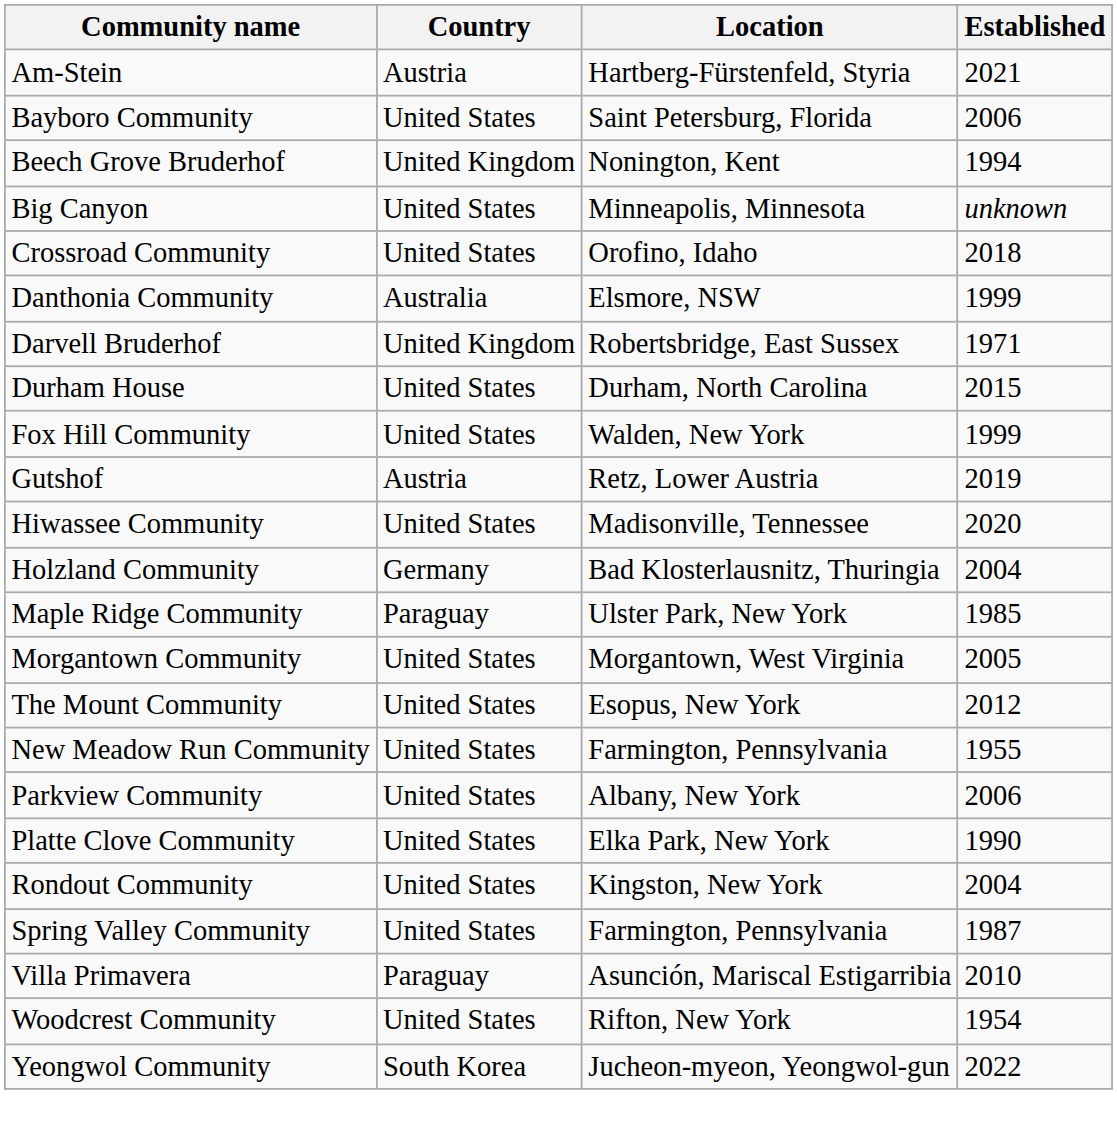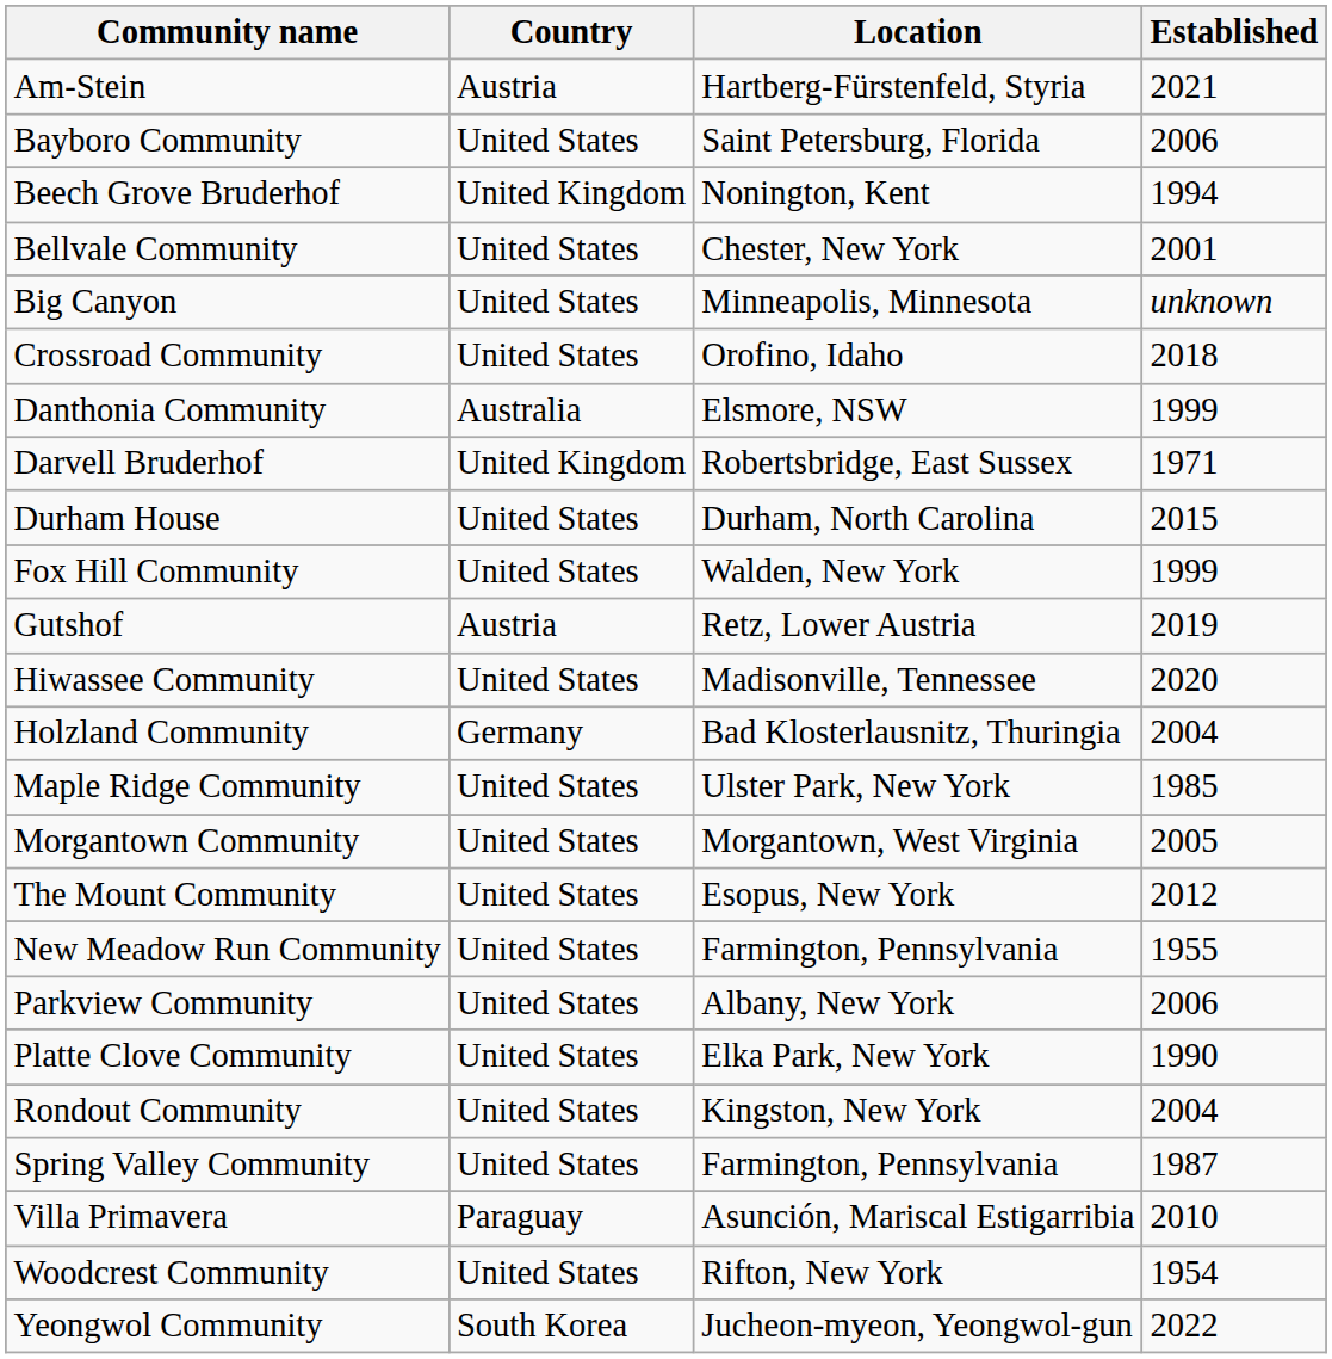 <table class="wikitable sortable">
 <tr>
 <th>Community name</th>
 <th>Country</th>
 <th>Location</th>
 <th>Established</th>
 </tr>
 <tr>
 <td>Am-Stein</td>
 <td>Austria</td>
 <td>Hartberg-Fürstenfeld, Styria</td>
 <td>2021</td>
 </tr>
 <tr>
 <td>Bayboro Community</td>
 <td>United States</td>
 <td>Saint Petersburg, Florida</td>
 <td>2006</td>
 </tr>
 <tr>
 <td>Beech Grove Bruderhof</td>
 <td>United Kingdom</td>
 <td>Nonington, Kent</td>
 <td>1994</td>
+</tr>
+<tr>
+<td>Bellvale Community</td>
+<td>United States</td>
+<td>Chester, New York</td>
+<td>2001</td>
 </tr>
 <tr>
 <td>Big Canyon</td>
 <td>United States</td>
 <td>Minneapolis, Minnesota</td>
 <td><em>unknown</em></td>
 </tr>
 <tr>
 <td>Crossroad Community</td>
 <td>United States</td>
 <td>Orofino, Idaho</td>
 <td>2018</td>
 </tr>
 <tr>
 <td>Danthonia Community</td>
 <td>Australia</td>
 <td>Elsmore, NSW</td>
 <td>1999</td>
 </tr>
 <tr>
 <td>Darvell Bruderhof</td>
 <td>United Kingdom</td>
 <td>Robertsbridge, East Sussex</td>
 <td>1971</td>
 </tr>
 <tr>
 <td>Durham House</td>
 <td>United States</td>
 <td>Durham, North Carolina</td>
 <td>2015</td>
 </tr>
 <tr>
 <td>Fox Hill Community</td>
 <td>United States</td>
 <td>Walden, New York</td>
 <td>1999</td>
 </tr>
 <tr>
 <td>Gutshof</td>
 <td>Austria</td>
 <td>Retz, Lower Austria</td>
 <td>2019</td>
 </tr>
 <tr>
 <td>Hiwassee Community</td>
 <td>United States</td>
 <td>Madisonville, Tennessee</td>
 <td>2020</td>
 </tr>
 <tr>
 <td>Holzland Community</td>
 <td>Germany</td>
 <td>Bad Klosterlausnitz, Thuringia</td>
 <td>2004</td>
 </tr>
 <tr>
 <td>Maple Ridge Community</td>
-<td>Paraguay</td>
+<td>United States</td>
 <td>Ulster Park, New York</td>
 <td>1985</td>
 </tr>
 <tr>
 <td>Morgantown Community</td>
 <td>United States</td>
 <td>Morgantown, West Virginia</td>
 <td>2005</td>
 </tr>
 <tr>
 <td>The Mount Community</td>
 <td>United States</td>
 <td>Esopus, New York</td>
 <td>2012</td>
 </tr>
 <tr>
 <td>New Meadow Run Community</td>
 <td>United States</td>
 <td>Farmington, Pennsylvania</td>
 <td>1955</td>
 </tr>
 <tr>
 <td>Parkview Community</td>
 <td>United States</td>
 <td>Albany, New York</td>
 <td>2006</td>
 </tr>
 <tr>
 <td>Platte Clove Community</td>
 <td>United States</td>
 <td>Elka Park, New York</td>
 <td>1990</td>
 </tr>
 <tr>
 <td>Rondout Community</td>
 <td>United States</td>
 <td>Kingston, New York</td>
 <td>2004</td>
 </tr>
 <tr>
 <td>Spring Valley Community</td>
 <td>United States</td>
 <td>Farmington, Pennsylvania</td>
 <td>1987</td>
 </tr>
 <tr>
 <td>Villa Primavera</td>
 <td>Paraguay</td>
 <td>Asunción, Mariscal Estigarribia</td>
 <td>2010</td>
 </tr>
 <tr>
 <td>Woodcrest Community</td>
 <td>United States</td>
 <td>Rifton, New York</td>
 <td>1954</td>
 </tr>
 <tr>
 <td>Yeongwol Community</td>
 <td>South Korea</td>
 <td>Jucheon-myeon, Yeongwol-gun</td>
 <td>2022</td>
 </tr>
 </table>
